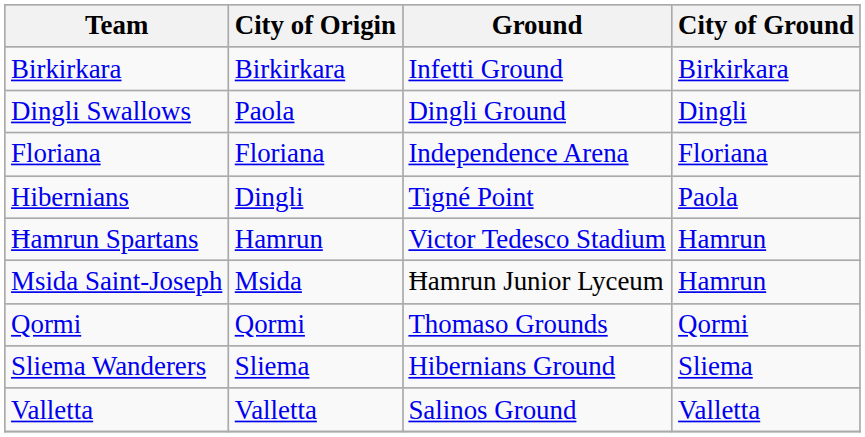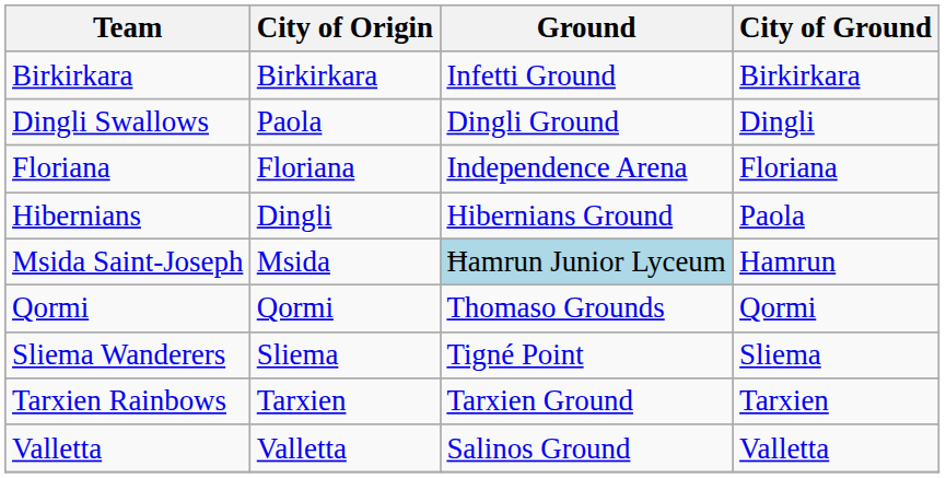 <table class="wikitable sortable">
 <tr>
 <th>Team</th>
 <th>City of Origin</th>
 <th>Ground</th>
 <th>City of Ground</th>
 </tr>
 <tr>
 <td><a href='#'>Birkirkara</a></td>
 <td><a href='#'>Birkirkara</a></td>
 <td><a href='#'>Infetti Ground</a></td>
 <td><a href='#'>Birkirkara</a></td>
 </tr>
 <tr>
 <td><a href='#'>Dingli Swallows</a></td>
 <td><a href='#'>Paola</a></td>
 <td><a href='#'>Dingli Ground</a></td>
 <td><a href='#'>Dingli</a></td>
 </tr>
 <tr>
 <td><a href='#'>Floriana</a></td>
 <td><a href='#'>Floriana</a></td>
 <td><a href='#'>Independence Arena</a></td>
 <td><a href='#'>Floriana</a></td>
 </tr>
 <tr>
 <td><a href='#'>Hibernians</a></td>
 <td><a href='#'>Dingli</a></td>
-<td><a href='#'>Tigné Point</a></td>
+<td><a href='#'>Hibernians Ground</a></td>
 <td><a href='#'>Paola</a></td>
-</tr>
-<tr>
-<td><a href='#'>Ħamrun Spartans</a></td>
-<td><a href='#'>Hamrun</a></td>
-<td><a href='#'>Victor Tedesco Stadium</a></td>
-<td><a href='#'>Hamrun</a></td>
 </tr>
 <tr>
 <td><a href='#'>Msida Saint-Joseph</a></td>
 <td><a href='#'>Msida</a></td>
-<td>Ħamrun Junior Lyceum</td>
+<td style="background: lightblue;">Ħamrun Junior Lyceum</td>
 <td><a href='#'>Hamrun</a></td>
 </tr>
 <tr>
 <td><a href='#'>Qormi</a></td>
 <td><a href='#'>Qormi</a></td>
 <td><a href='#'>Thomaso Grounds</a></td>
 <td><a href='#'>Qormi</a></td>
 </tr>
 <tr>
 <td><a href='#'>Sliema Wanderers</a></td>
 <td><a href='#'>Sliema</a></td>
-<td><a href='#'>Hibernians Ground</a></td>
+<td><a href='#'>Tigné Point</a></td>
 <td><a href='#'>Sliema</a></td>
+</tr>
+<tr>
+<td><a href='#'>Tarxien Rainbows</a></td>
+<td><a href='#'>Tarxien</a></td>
+<td><a href='#'>Tarxien Ground</a></td>
+<td><a href='#'>Tarxien</a></td>
 </tr>
 <tr>
 <td><a href='#'>Valletta</a></td>
 <td><a href='#'>Valletta</a></td>
 <td><a href='#'>Salinos Ground</a></td>
 <td><a href='#'>Valletta</a></td>
 </tr>
 <tr>
 </tr>
 </table>
